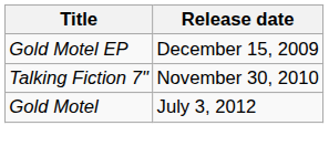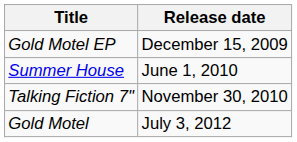 <table class="wikitable">
 <tr>
 <th>Title</th>
 <th>Release date</th>
 </tr>
 <tr>
 <td><em>Gold Motel EP</em></td>
 <td>December 15, 2009</td>
 </tr>
 <tr>
+<td><em><a href='#'>Summer House</a></em></td>
+<td>June 1, 2010</td>
+</tr>
+<tr>
 <td><em>Talking Fiction 7"</em></td>
 <td>November 30, 2010</td>
 </tr>
 <tr>
 <td><em>Gold Motel</em></td>
 <td>July 3, 2012</td>
 </tr>
 </table>
